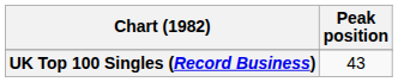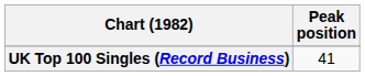 <table class="wikitable plainrowheaders" style="text-align:center">
 <tr>
 <th>Chart (1982)</th>
 <th>Peak<br>position</th>
 </tr>
 <tr>
 </tr>
 <tr>
 <th scope="row">UK Top 100 Singles (<em><a href='#'>Record Business</a></em>)</th>
-<td>43</td>
+<td>41</td>
 </tr>
 </table>
